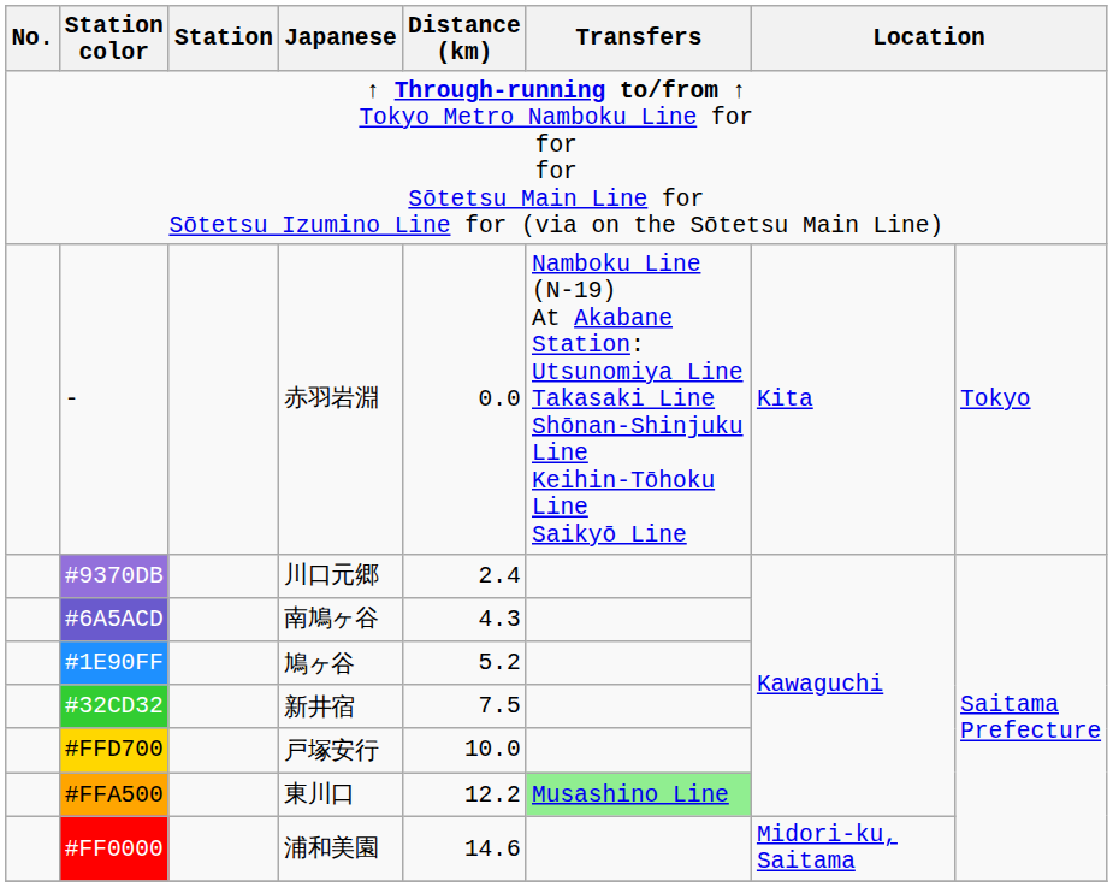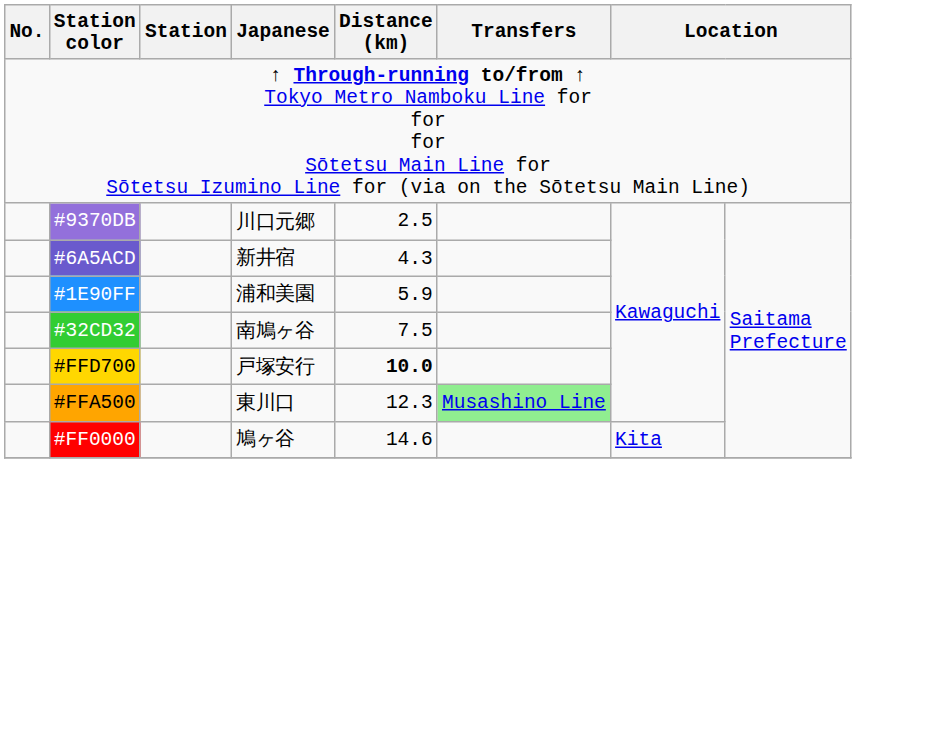 <table class=wikitable>
 <tr>
 <th>No.</th>
 <th>Station<br>color</th>
 <th>Station</th>
 <th>Japanese</th>
 <th>Distance<br>(km)</th>
 <th>Transfers</th>
 <th colspan="2">Location</th>
 </tr>
 <tr>
 <td colspan="8" align="center"><strong>↑ <a href='#'>Through-running</a> to/from ↑</strong><br><a href='#'>Tokyo Metro Namboku Line</a> for <br>  for <br>  for <br> <a href='#'>Sōtetsu Main Line</a> for <br> <a href='#'>Sōtetsu Izumino Line</a> for  (via  on the Sōtetsu Main Line)</td>
 </tr>
 <tr>
 <td></td>
-<td>-</td>
-<td></td>
-<td>赤羽岩淵</td>
-<td align="right">0.0</td>
-<td> <a href='#'>Namboku Line</a> (N-19)<br>At <a href='#'>Akabane Station</a>:<br> <a href='#'>Utsunomiya Line</a><br> <a href='#'>Takasaki Line</a><br> <a href='#'>Shōnan-Shinjuku Line</a><br> <a href='#'>Keihin-Tōhoku Line</a><br> <a href='#'>Saikyō Line</a></td>
-<td><a href='#'>Kita</a></td>
-<td><a href='#'>Tokyo</a></td>
-</tr>
-<tr>
-<td></td>
 <td style="background:#9370DB; color:white;">#9370DB</td>
 <td></td>
 <td>川口元郷</td>
-<td align="right">2.4</td>
+<td align="right">2.5</td>
 <td> </td>
 <td rowspan=6><a href='#'>Kawaguchi</a></td>
 <td rowspan="7"><a href='#'>Saitama<br>Prefecture</a></td>
 </tr>
 <tr>
 <td></td>
 <td style="background:#6A5ACD; color:white;">#6A5ACD</td>
 <td></td>
-<td>南鳩ヶ谷</td>
+<td>新井宿</td>
 <td align="right">4.3</td>
 <td> </td>
 </tr>
 <tr>
 <td></td>
 <td style="background:#1E90FF; color:white;">#1E90FF</td>
 <td></td>
-<td>鳩ヶ谷</td>
-<td align="right">5.2</td>
+<td>浦和美園</td>
+<td align="right">5.9</td>
 <td> </td>
 </tr>
 <tr>
 <td></td>
 <td style="background:#32CD32; color:white;">#32CD32</td>
 <td></td>
-<td>新井宿</td>
+<td>南鳩ヶ谷</td>
 <td align="right">7.5</td>
 <td> </td>
 </tr>
 <tr>
 <td></td>
 <td style="background:#FFD700; color:black;">#FFD700</td>
 <td></td>
 <td>戸塚安行</td>
-<td align="right">10.0</td>
+<td align="right"><strong>10.0</strong></td>
 <td> </td>
 </tr>
 <tr>
 <td></td>
 <td style="background:#FFA500; color:black;">#FFA500</td>
 <td></td>
 <td>東川口</td>
-<td align="right">12.2</td>
+<td align="right">12.3</td>
 <td style="background: lightgreen;"> <a href='#'>Musashino Line</a></td>
 </tr>
 <tr>
 <td></td>
 <td style="background:#FF0000; color:white;">#FF0000</td>
 <td></td>
-<td>浦和美園</td>
+<td>鳩ヶ谷</td>
 <td align="right">14.6</td>
 <td> </td>
-<td><a href='#'>Midori-ku, Saitama</a></td>
+<td><a href='#'>Kita</a></td>
 </tr>
 <tr>
 </tr>
 </table>
